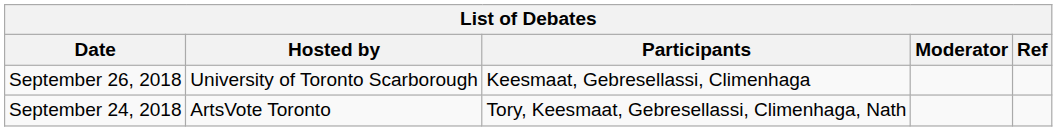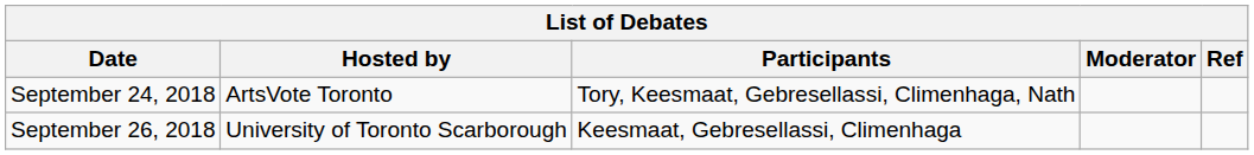 <table class="wikitable mw-collapsible">
 <tr>
 <th colspan="5">List of Debates</th>
 </tr>
 <tr>
 <th>Date</th>
 <th>Hosted by</th>
 <th>Participants</th>
 <th>Moderator</th>
 <th>Ref</th>
 </tr>
 <tr>
+<td>September 24, 2018</td>
+<td>ArtsVote Toronto</td>
+<td>Tory, Keesmaat, Gebresellassi, Climenhaga, Nath</td>
+<td></td>
+<td></td>
+</tr>
+<tr>
 <td>September 26, 2018</td>
 <td>University of Toronto Scarborough</td>
 <td>Keesmaat, Gebresellassi, Climenhaga</td>
 <td></td>
 <td></td>
 </tr>
-<tr>
-<td>September 24, 2018</td>
-<td>ArtsVote Toronto</td>
-<td>Tory, Keesmaat, Gebresellassi, Climenhaga, Nath</td>
-<td></td>
-<td></td>
-</tr>
 </table>
